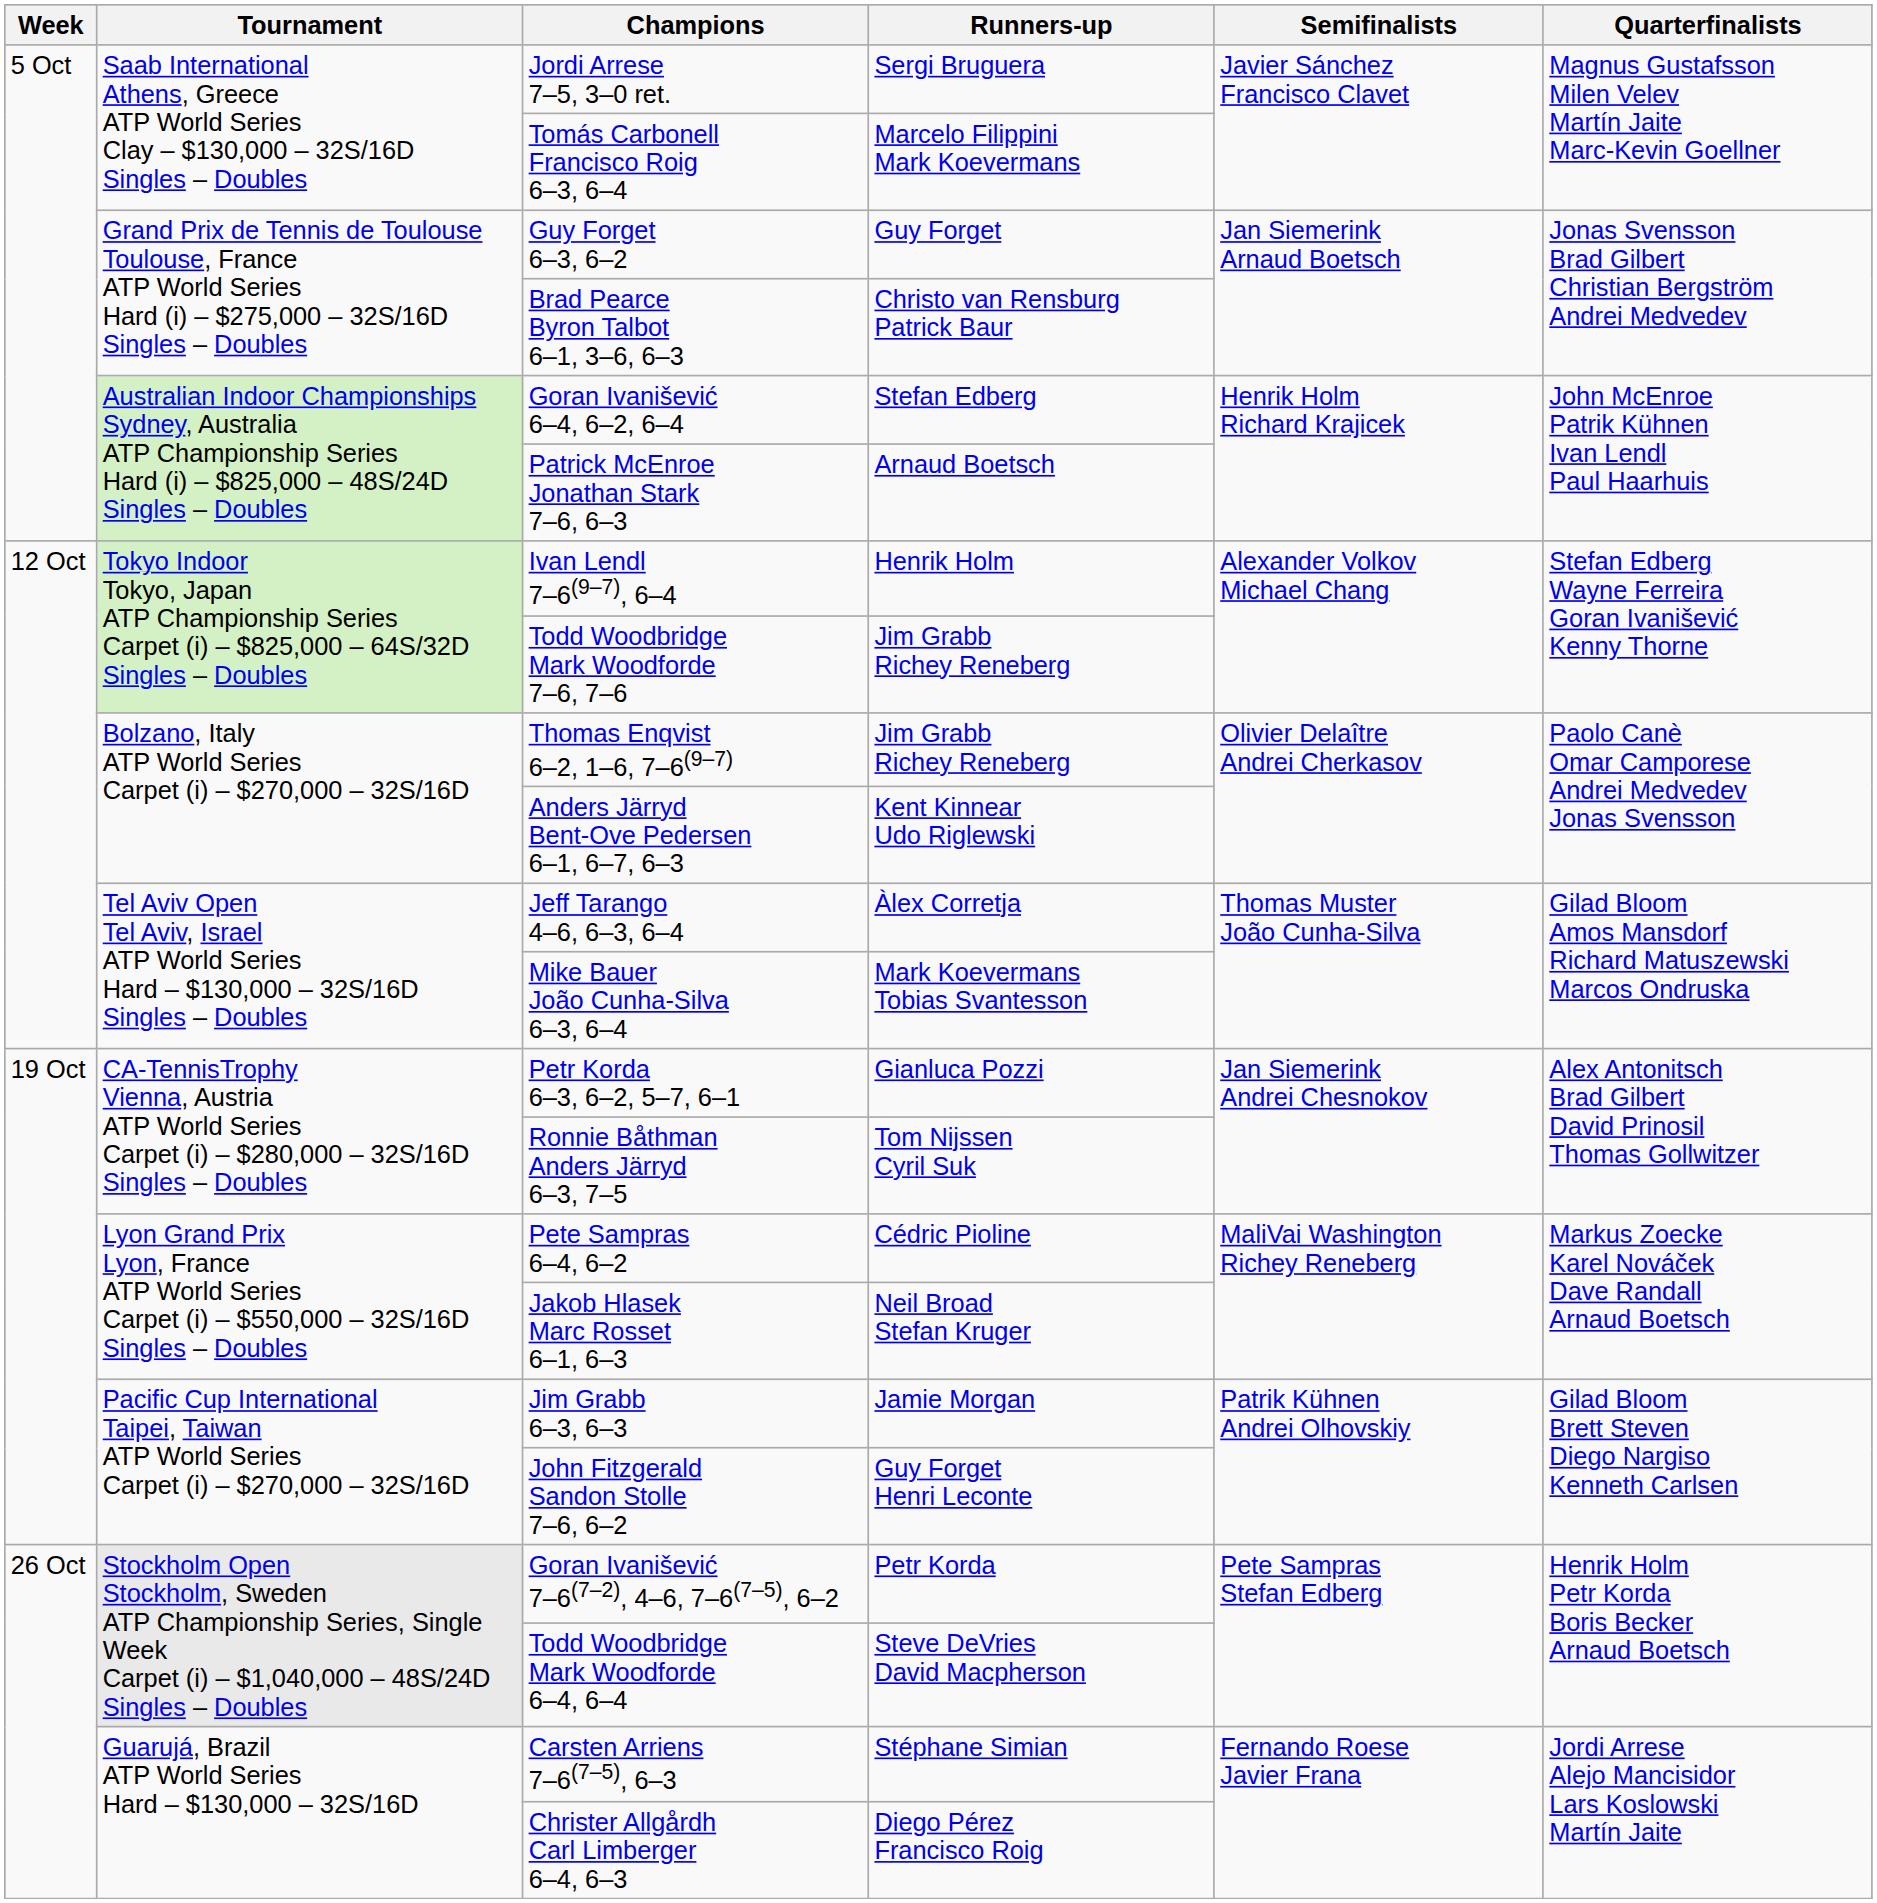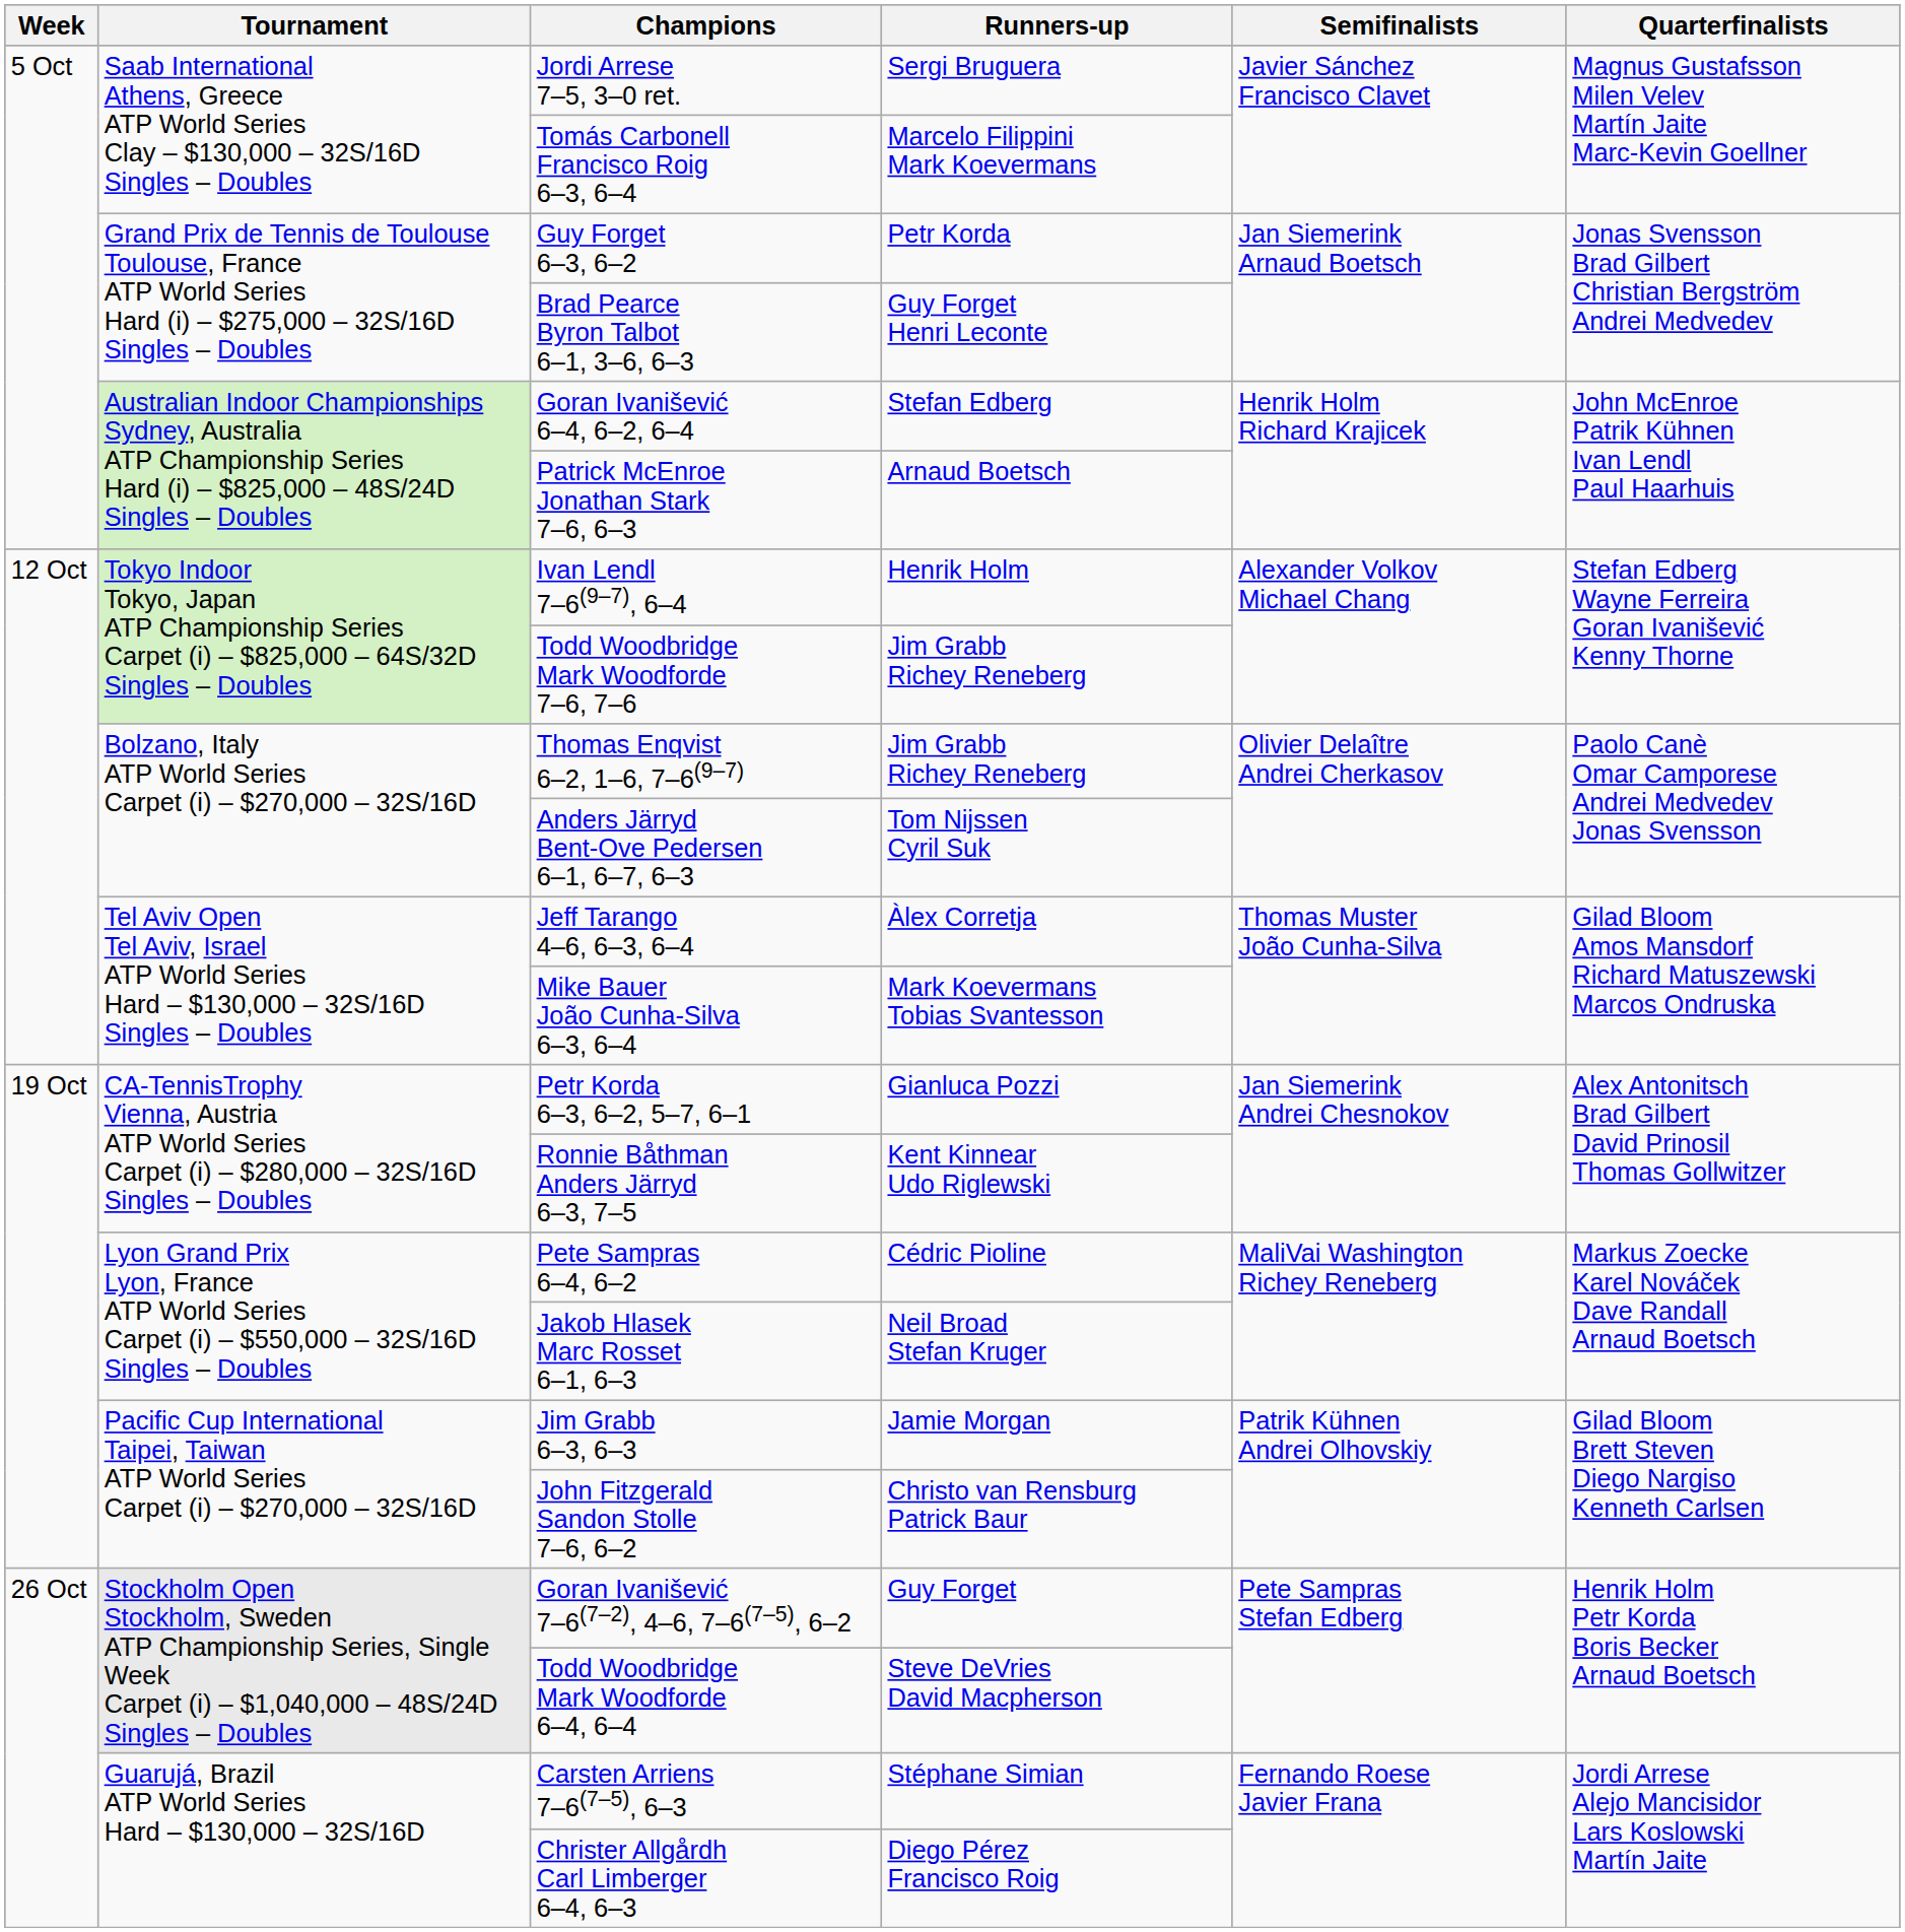 <table class=wikitable style=font-size:95%>
 <tr>
 <th style="width:48px;">Week</th>
 <th style="width:248px;">Tournament</th>
 <th style="width:200px;">Champions</th>
 <th style="width:200px;">Runners-up</th>
 <th style="width:190px;">Semifinalists</th>
 <th style="width:190px;">Quarterfinalists</th>
 </tr>
 <tr valign=top>
 <td rowspan=6>5 Oct</td>
 <td rowspan=2><a href='#'>Saab International</a> <br> <a href='#'>Athens</a>, Greece<br>ATP World Series <br> Clay – $130,000 – 32S/16D <br> <a href='#'>Singles</a> – <a href='#'>Doubles</a></td>
 <td> <a href='#'>Jordi Arrese</a><br> 7–5, 3–0 ret.</td>
 <td> <a href='#'>Sergi Bruguera</a></td>
 <td rowspan=2> <a href='#'>Javier Sánchez</a><br> <a href='#'>Francisco Clavet</a></td>
 <td rowspan=2> <a href='#'>Magnus Gustafsson</a><br> <a href='#'>Milen Velev</a><br> <a href='#'>Martín Jaite</a><br> <a href='#'>Marc-Kevin Goellner</a></td>
 </tr>
 <tr valign=top>
 <td> <a href='#'>Tomás Carbonell</a> <br>  <a href='#'>Francisco Roig</a><br> 6–3, 6–4</td>
 <td> <a href='#'>Marcelo Filippini</a> <br>  <a href='#'>Mark Koevermans</a></td>
 </tr>
 <tr valign=top>
 <td rowspan=2><a href='#'>Grand Prix de Tennis de Toulouse</a> <br> <a href='#'>Toulouse</a>, France<br>ATP World Series <br> Hard (i) – $275,000 – 32S/16D <br> <a href='#'>Singles</a> – <a href='#'>Doubles</a></td>
 <td> <a href='#'>Guy Forget</a><br> 6–3, 6–2</td>
-<td> <a href='#'>Guy Forget</a></td>
+<td> <a href='#'>Petr Korda</a></td>
 <td rowspan=2> <a href='#'>Jan Siemerink</a><br> <a href='#'>Arnaud Boetsch</a></td>
 <td rowspan=2> <a href='#'>Jonas Svensson</a><br> <a href='#'>Brad Gilbert</a><br> <a href='#'>Christian Bergström</a><br> <a href='#'>Andrei Medvedev</a></td>
 </tr>
 <tr valign=top>
 <td> <a href='#'>Brad Pearce</a> <br>  <a href='#'>Byron Talbot</a><br> 6–1, 3–6, 6–3</td>
-<td> <a href='#'>Christo van Rensburg</a> <br>  <a href='#'>Patrick Baur</a></td>
+<td> <a href='#'>Guy Forget</a> <br>  <a href='#'>Henri Leconte</a></td>
 </tr>
 <tr valign=top>
 <td bgcolor=#D4F1C5 rowspan=2><a href='#'>Australian Indoor Championships</a> <br>  <a href='#'>Sydney</a>, Australia<br>ATP Championship Series <br> Hard (i) – $825,000 – 48S/24D <br> <a href='#'>Singles</a> – <a href='#'>Doubles</a></td>
 <td> <a href='#'>Goran Ivanišević</a><br> 6–4, 6–2, 6–4</td>
 <td> <a href='#'>Stefan Edberg</a></td>
 <td rowspan=2> <a href='#'>Henrik Holm</a><br> <a href='#'>Richard Krajicek</a></td>
 <td rowspan=2> <a href='#'>John McEnroe</a><br> <a href='#'>Patrik Kühnen</a><br> <a href='#'>Ivan Lendl</a><br> <a href='#'>Paul Haarhuis</a></td>
 </tr>
 <tr valign=top>
 <td> <a href='#'>Patrick McEnroe</a> <br>  <a href='#'>Jonathan Stark</a><br> 7–6, 6–3</td>
 <td> <a href='#'>Arnaud Boetsch</a></td>
 </tr>
 <tr valign=top>
 <td rowspan=6>12 Oct</td>
 <td bgcolor=#D4F1C5 rowspan=2><a href='#'>Tokyo Indoor</a> <br> Tokyo, Japan<br>ATP Championship Series <br> Carpet (i) – $825,000 – 64S/32D <br> <a href='#'>Singles</a> – <a href='#'>Doubles</a></td>
 <td> <a href='#'>Ivan Lendl</a><br> 7–6<sup>(9–7)</sup>, 6–4</td>
 <td> <a href='#'>Henrik Holm</a></td>
 <td rowspan=2> <a href='#'>Alexander Volkov</a><br> <a href='#'>Michael Chang</a></td>
 <td rowspan=2> <a href='#'>Stefan Edberg</a><br> <a href='#'>Wayne Ferreira</a><br> <a href='#'>Goran Ivanišević</a><br> <a href='#'>Kenny Thorne</a></td>
 </tr>
 <tr valign=top>
 <td> <a href='#'>Todd Woodbridge</a> <br>  <a href='#'>Mark Woodforde</a><br> 7–6, 7–6</td>
 <td> <a href='#'>Jim Grabb</a> <br>  <a href='#'>Richey Reneberg</a></td>
 </tr>
 <tr valign=top>
 <td rowspan=2><a href='#'>Bolzano</a>, Italy<br>ATP World Series <br> Carpet (i) – $270,000 – 32S/16D</td>
 <td> <a href='#'>Thomas Enqvist</a><br> 6–2, 1–6, 7–6<sup>(9–7)</sup></td>
 <td> <a href='#'>Jim Grabb</a> <br>  <a href='#'>Richey Reneberg</a></td>
 <td rowspan=2> <a href='#'>Olivier Delaître</a><br> <a href='#'>Andrei Cherkasov</a></td>
 <td rowspan=2> <a href='#'>Paolo Canè</a><br> <a href='#'>Omar Camporese</a><br> <a href='#'>Andrei Medvedev</a><br> <a href='#'>Jonas Svensson</a></td>
 </tr>
 <tr valign=top>
 <td> <a href='#'>Anders Järryd</a> <br>  <a href='#'>Bent-Ove Pedersen</a><br> 6–1, 6–7, 6–3</td>
-<td> <a href='#'>Kent Kinnear</a> <br>  <a href='#'>Udo Riglewski</a></td>
+<td> <a href='#'>Tom Nijssen</a> <br>  <a href='#'>Cyril Suk</a></td>
 </tr>
 <tr valign=top>
 <td rowspan=2><a href='#'>Tel Aviv Open</a> <br> <a href='#'>Tel Aviv</a>, <a href='#'>Israel</a><br>ATP World Series <br> Hard – $130,000 – 32S/16D <br> <a href='#'>Singles</a> – <a href='#'>Doubles</a></td>
 <td> <a href='#'>Jeff Tarango</a><br> 4–6, 6–3, 6–4</td>
 <td> <a href='#'>Àlex Corretja</a></td>
 <td rowspan=2> <a href='#'>Thomas Muster</a><br> <a href='#'>João Cunha-Silva</a></td>
 <td rowspan=2> <a href='#'>Gilad Bloom</a><br> <a href='#'>Amos Mansdorf</a><br> <a href='#'>Richard Matuszewski</a><br> <a href='#'>Marcos Ondruska</a></td>
 </tr>
 <tr valign=top>
 <td> <a href='#'>Mike Bauer</a> <br>  <a href='#'>João Cunha-Silva</a><br> 6–3, 6–4</td>
 <td> <a href='#'>Mark Koevermans</a> <br>  <a href='#'>Tobias Svantesson</a></td>
 </tr>
 <tr valign=top>
 <td rowspan=6>19 Oct</td>
 <td rowspan=2><a href='#'>CA-TennisTrophy</a> <br> <a href='#'>Vienna</a>, Austria<br>ATP World Series <br> Carpet (i) – $280,000 – 32S/16D <br> <a href='#'>Singles</a> – <a href='#'>Doubles</a></td>
 <td> <a href='#'>Petr Korda</a><br> 6–3, 6–2, 5–7, 6–1</td>
 <td> <a href='#'>Gianluca Pozzi</a></td>
 <td rowspan=2> <a href='#'>Jan Siemerink</a><br> <a href='#'>Andrei Chesnokov</a></td>
 <td rowspan=2> <a href='#'>Alex Antonitsch</a><br> <a href='#'>Brad Gilbert</a><br> <a href='#'>David Prinosil</a><br> <a href='#'>Thomas Gollwitzer</a></td>
 </tr>
 <tr valign=top>
 <td> <a href='#'>Ronnie Båthman</a> <br>  <a href='#'>Anders Järryd</a><br> 6–3, 7–5</td>
-<td> <a href='#'>Tom Nijssen</a> <br>  <a href='#'>Cyril Suk</a></td>
+<td> <a href='#'>Kent Kinnear</a> <br>  <a href='#'>Udo Riglewski</a></td>
 </tr>
 <tr valign=top>
 <td rowspan=2><a href='#'>Lyon Grand Prix</a> <br> <a href='#'>Lyon</a>, France<br>ATP World Series <br> Carpet (i) – $550,000 – 32S/16D <br> <a href='#'>Singles</a> – <a href='#'>Doubles</a></td>
 <td> <a href='#'>Pete Sampras</a><br> 6–4, 6–2</td>
 <td> <a href='#'>Cédric Pioline</a></td>
 <td rowspan=2> <a href='#'>MaliVai Washington</a><br> <a href='#'>Richey Reneberg</a></td>
 <td rowspan=2> <a href='#'>Markus Zoecke</a><br> <a href='#'>Karel Nováček</a><br> <a href='#'>Dave Randall</a><br> <a href='#'>Arnaud Boetsch</a></td>
 </tr>
 <tr valign=top>
 <td> <a href='#'>Jakob Hlasek</a> <br>  <a href='#'>Marc Rosset</a><br> 6–1, 6–3</td>
 <td> <a href='#'>Neil Broad</a> <br>  <a href='#'>Stefan Kruger</a></td>
 </tr>
 <tr valign=top>
 <td rowspan=2><a href='#'>Pacific Cup International</a> <br> <a href='#'>Taipei</a>, <a href='#'>Taiwan</a><br>ATP World Series <br> Carpet (i) – $270,000 – 32S/16D</td>
 <td> <a href='#'>Jim Grabb</a><br> 6–3, 6–3</td>
 <td> <a href='#'>Jamie Morgan</a></td>
 <td rowspan=2> <a href='#'>Patrik Kühnen</a><br> <a href='#'>Andrei Olhovskiy</a></td>
 <td rowspan=2> <a href='#'>Gilad Bloom</a><br> <a href='#'>Brett Steven</a><br> <a href='#'>Diego Nargiso</a><br> <a href='#'>Kenneth Carlsen</a></td>
 </tr>
 <tr valign=top>
 <td> <a href='#'>John Fitzgerald</a> <br>  <a href='#'>Sandon Stolle</a><br> 7–6, 6–2</td>
-<td> <a href='#'>Guy Forget</a> <br>  <a href='#'>Henri Leconte</a></td>
+<td> <a href='#'>Christo van Rensburg</a> <br>  <a href='#'>Patrick Baur</a></td>
 </tr>
 <tr valign=top>
 <td rowspan=4>26 Oct</td>
 <td bgcolor=#E9E9E9 rowspan=2><a href='#'>Stockholm Open</a> <br> <a href='#'>Stockholm</a>, Sweden<br>ATP Championship Series, Single Week <br> Carpet (i) – $1,040,000 – 48S/24D <br> <a href='#'>Singles</a> – <a href='#'>Doubles</a></td>
 <td> <a href='#'>Goran Ivanišević</a><br> 7–6<sup>(7–2)</sup>, 4–6, 7–6<sup>(7–5)</sup>, 6–2</td>
-<td> <a href='#'>Petr Korda</a></td>
+<td> <a href='#'>Guy Forget</a></td>
 <td rowspan=2> <a href='#'>Pete Sampras</a><br> <a href='#'>Stefan Edberg</a></td>
 <td rowspan=2> <a href='#'>Henrik Holm</a><br> <a href='#'>Petr Korda</a><br> <a href='#'>Boris Becker</a><br> <a href='#'>Arnaud Boetsch</a></td>
 </tr>
 <tr valign=top>
 <td> <a href='#'>Todd Woodbridge</a> <br>  <a href='#'>Mark Woodforde</a><br> 6–4, 6–4</td>
 <td> <a href='#'>Steve DeVries</a> <br>  <a href='#'>David Macpherson</a></td>
 </tr>
 <tr valign=top>
 <td rowspan=2><a href='#'>Guarujá</a>, Brazil<br>ATP World Series <br> Hard – $130,000 – 32S/16D</td>
 <td> <a href='#'>Carsten Arriens</a><br> 7–6<sup>(7–5)</sup>, 6–3</td>
 <td> <a href='#'>Stéphane Simian</a></td>
 <td rowspan=2> <a href='#'>Fernando Roese</a><br> <a href='#'>Javier Frana</a></td>
 <td rowspan=2> <a href='#'>Jordi Arrese</a><br> <a href='#'>Alejo Mancisidor</a><br> <a href='#'>Lars Koslowski</a><br> <a href='#'>Martín Jaite</a></td>
 </tr>
 <tr valign=top>
 <td> <a href='#'>Christer Allgårdh</a> <br>  <a href='#'>Carl Limberger</a><br> 6–4, 6–3</td>
 <td> <a href='#'>Diego Pérez</a> <br>  <a href='#'>Francisco Roig</a></td>
 </tr>
 </table>
